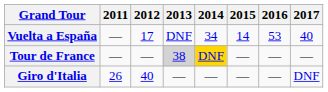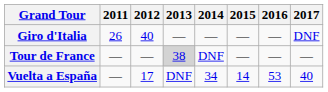 <table class="wikitable plainrowheaders">
 <tr>
 <th scope="col"><a href='#'>Grand Tour</a></th>
 <th scope="col">2011</th>
 <th scope="col">2012</th>
 <th scope="col">2013</th>
 <th scope="col">2014</th>
 <th scope="col">2015</th>
 <th scope="col">2016</th>
 <th scope="col">2017</th>
 </tr>
 <tr style="text-align:center;">
+<th scope="row"> <a href='#'>Giro d'Italia</a></th>
+<td><a href='#'>26</a></td>
+<td><a href='#'>40</a></td>
+<td>—</td>
+<td>—</td>
+<td>—</td>
+<td>—</td>
+<td><a href='#'>DNF</a></td>
+</tr>
+<tr style="text-align:center;">
+<th scope="row"> <a href='#'>Tour de France</a></th>
+<td>—</td>
+<td>—</td>
+<td style="background: lightgrey;"><a href='#'>38</a></td>
+<td><a href='#'>DNF</a></td>
+<td>—</td>
+<td>—</td>
+<td>—</td>
+</tr>
+<tr style="text-align:center;">
 <th scope="row"> <a href='#'>Vuelta a España</a></th>
 <td>—</td>
 <td><a href='#'>17</a></td>
 <td><a href='#'>DNF</a></td>
 <td><a href='#'>34</a></td>
 <td><a href='#'>14</a></td>
 <td><a href='#'>53</a></td>
 <td><a href='#'>40</a></td>
 </tr>
-<tr style="text-align:center;">
-<th scope="row"> <a href='#'>Tour de France</a></th>
-<td>—</td>
-<td>—</td>
-<td style="background: lightgrey;"><a href='#'>38</a></td>
-<td style="background: gold;"><a href='#'>DNF</a></td>
-<td>—</td>
-<td>—</td>
-<td>—</td>
-</tr>
-<tr style="text-align:center;">
-<th scope="row"> <a href='#'>Giro d'Italia</a></th>
-<td><a href='#'>26</a></td>
-<td><a href='#'>40</a></td>
-<td>—</td>
-<td>—</td>
-<td>—</td>
-<td>—</td>
-<td><a href='#'>DNF</a></td>
-</tr>
 </table>
